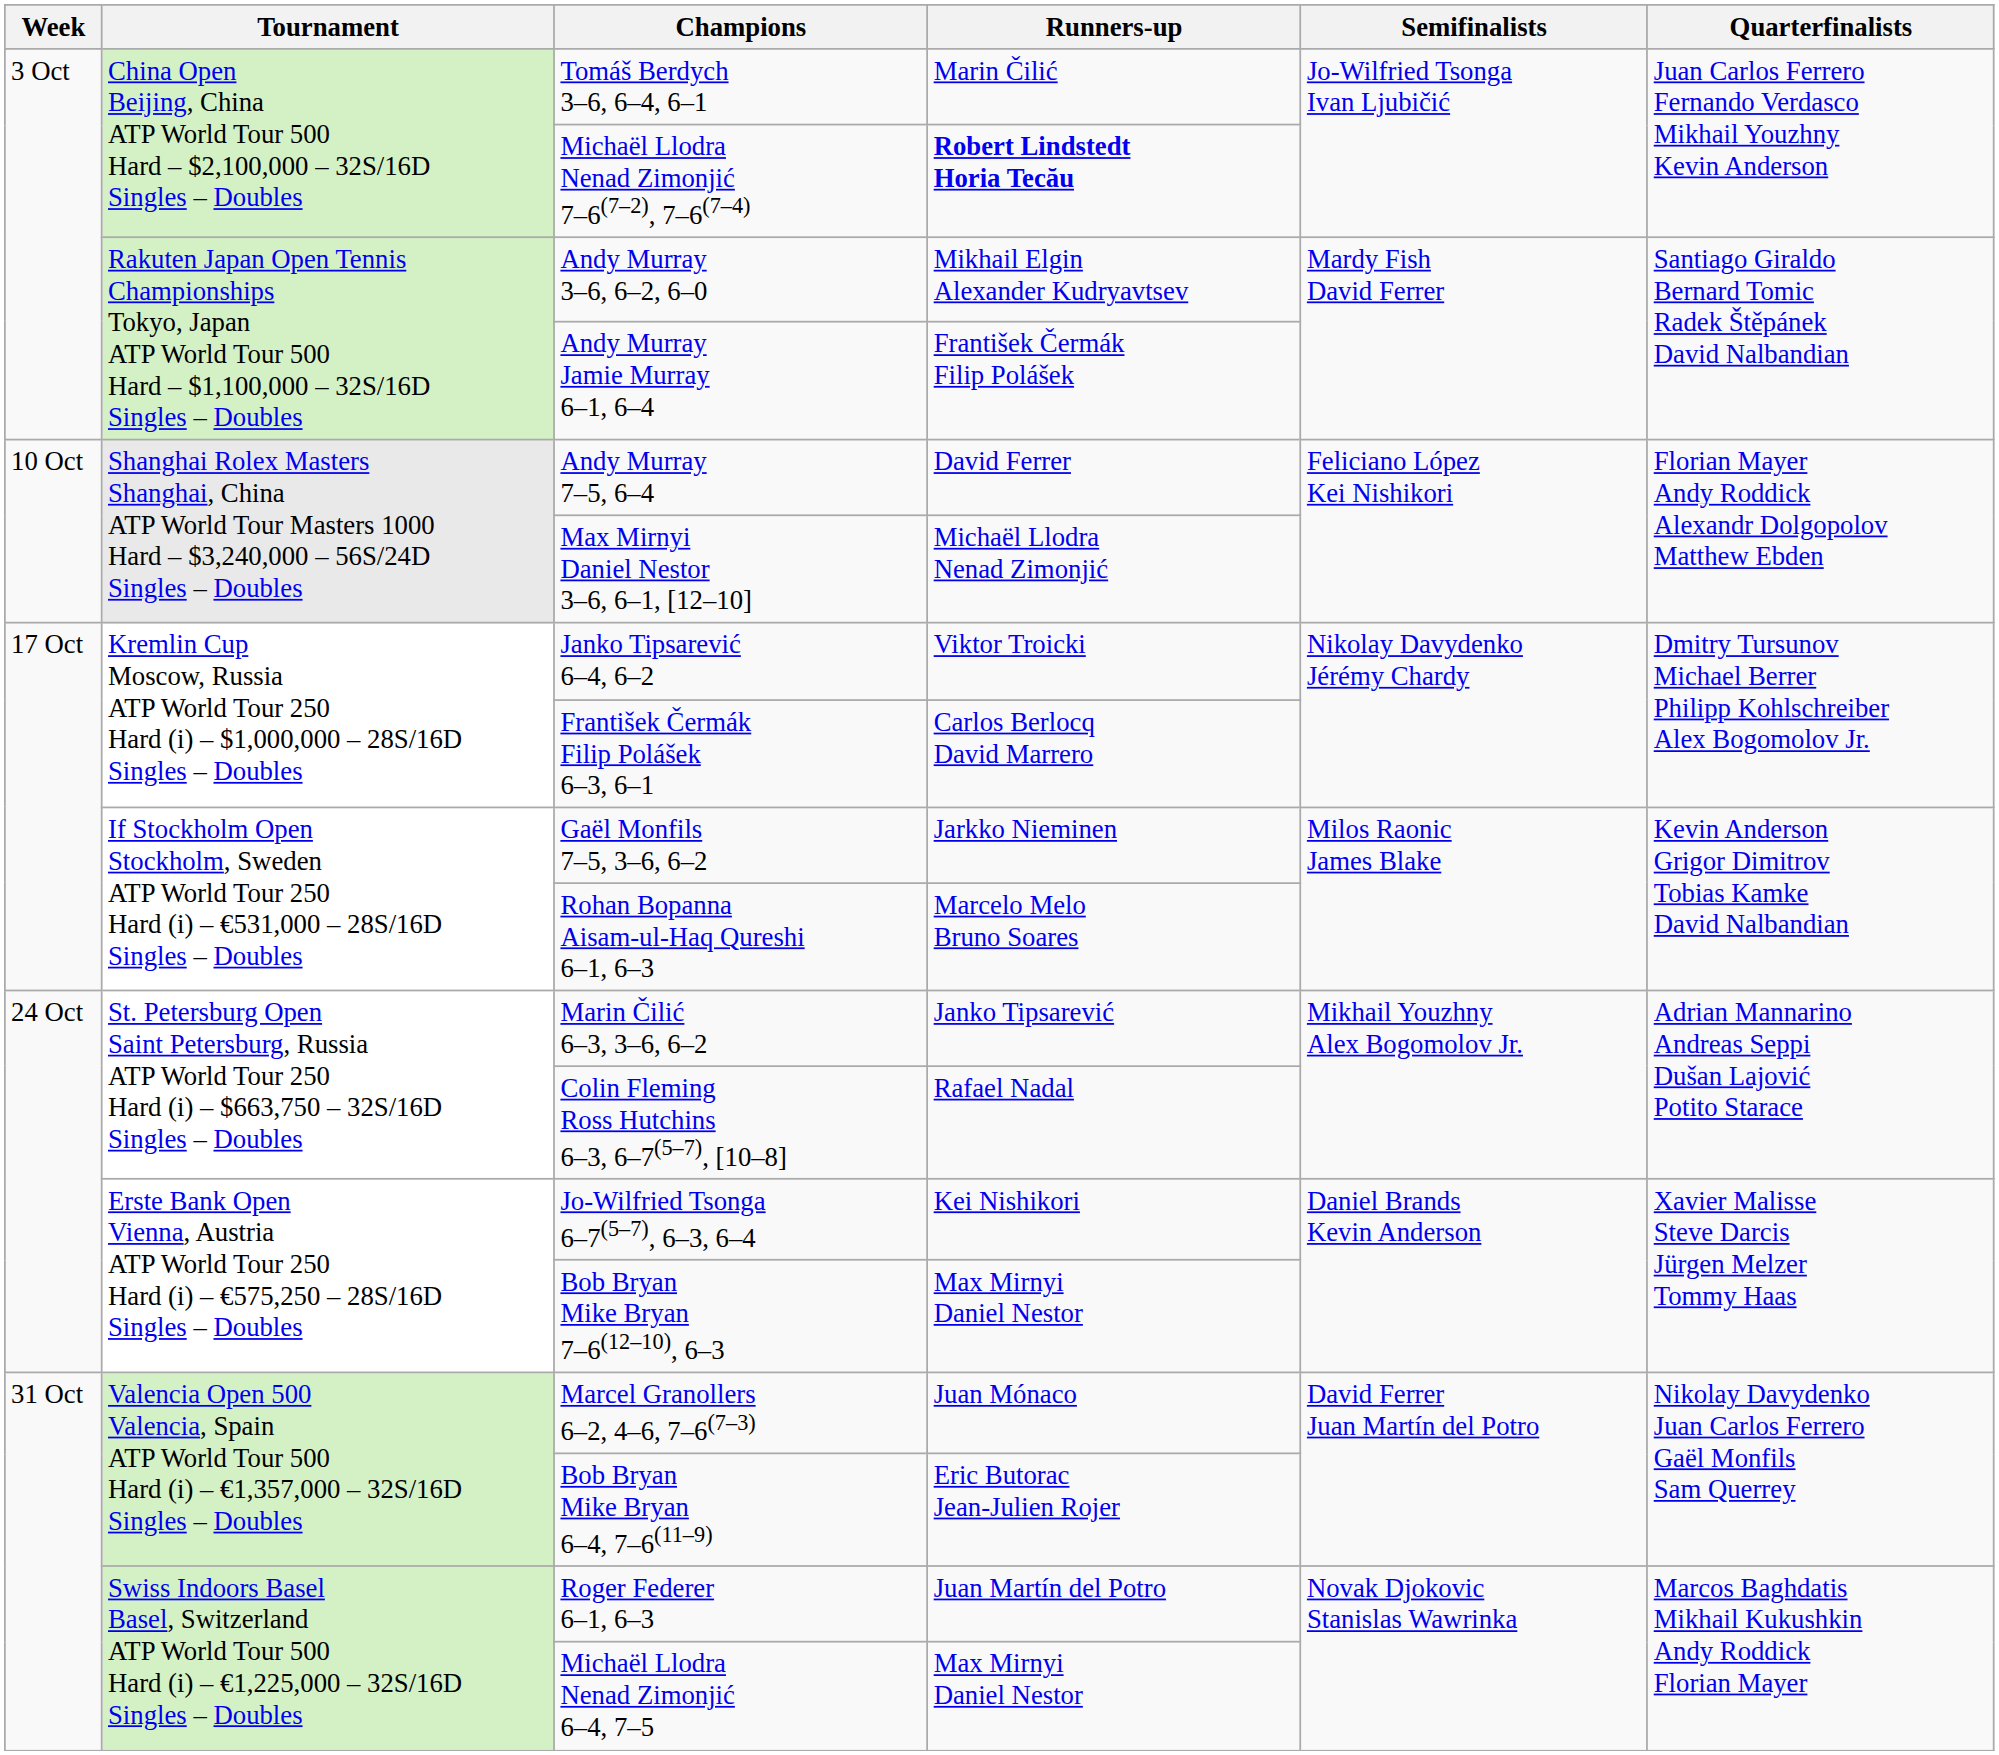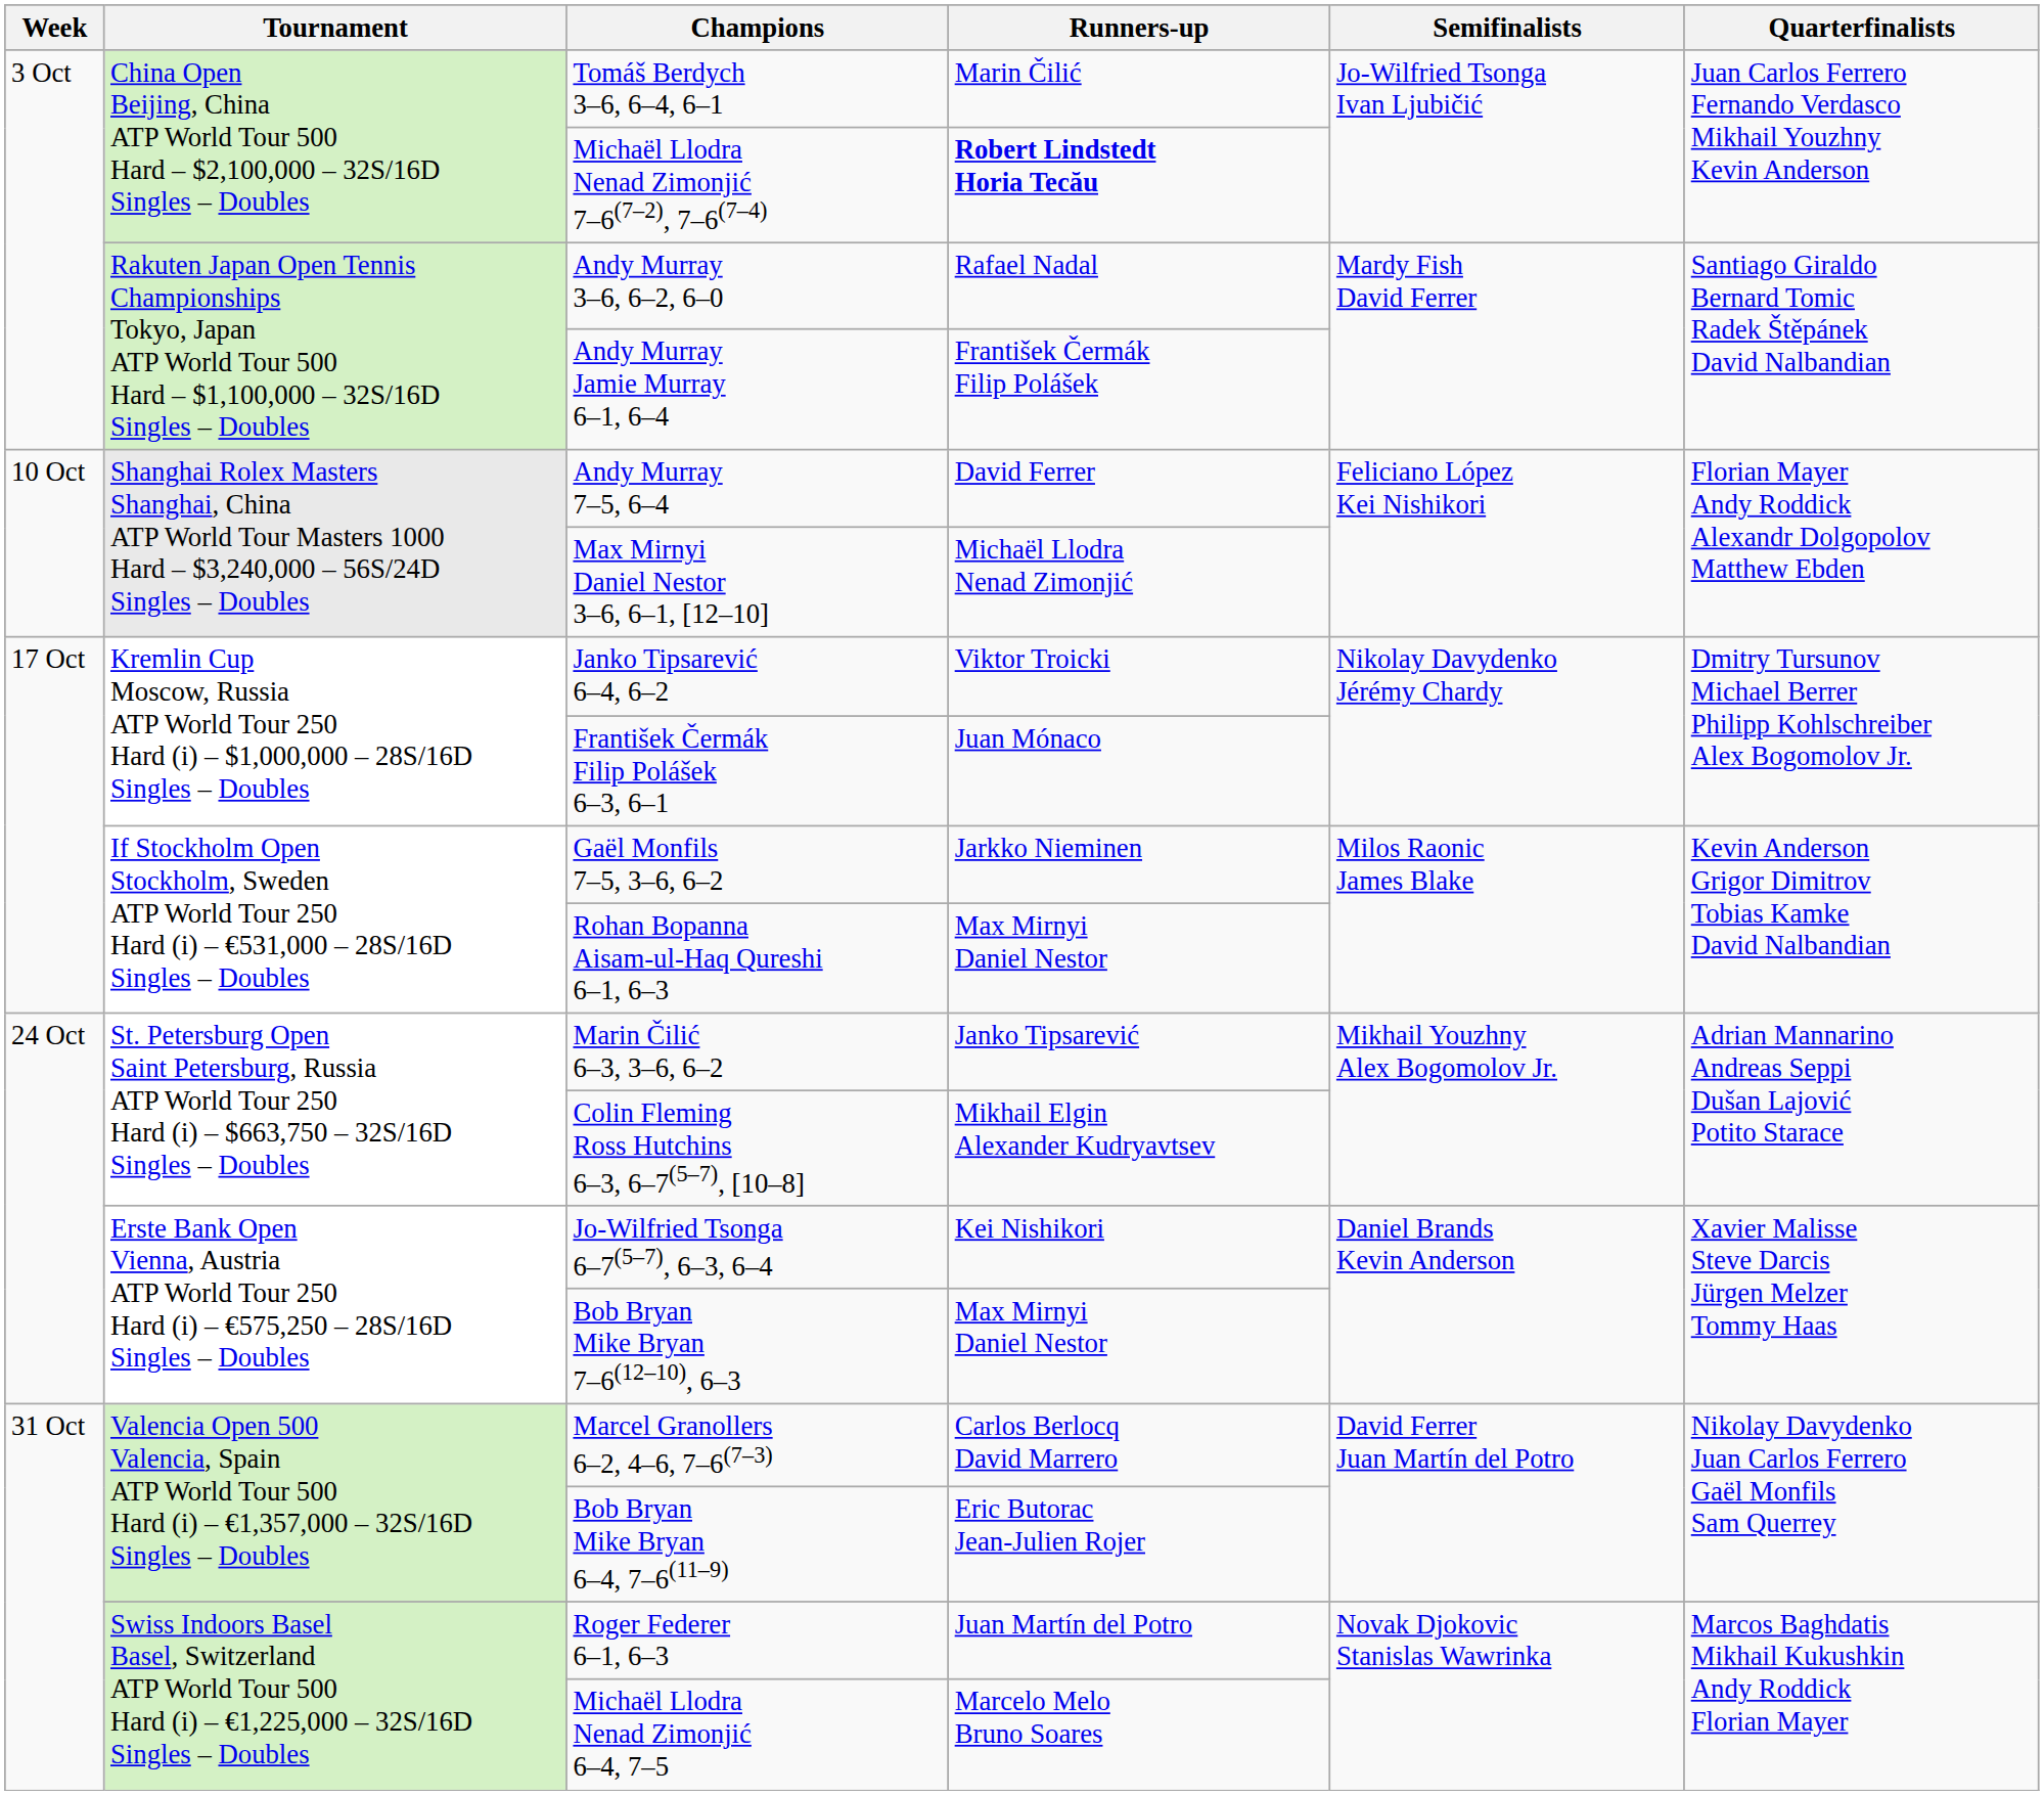 <table class=wikitable style=font-size:95%>
 <tr>
 <th style="width:48px;">Week</th>
 <th style="width:250px;">Tournament</th>
 <th style="width:205px;">Champions</th>
 <th style="width:205px;">Runners-up</th>
 <th style="width:190px;">Semifinalists</th>
 <th style="width:190px;">Quarterfinalists</th>
 </tr>
 <tr valign=top>
 <td rowspan=4>3 Oct</td>
 <td bgcolor=#D4F1C5 rowspan=2><a href='#'>China Open</a><br> <a href='#'>Beijing</a>, China<br>ATP World Tour 500<br>Hard – $2,100,000 – 32S/16D<br><a href='#'>Singles</a> – <a href='#'>Doubles</a></td>
 <td> <a href='#'>Tomáš Berdych</a><br>3–6, 6–4, 6–1</td>
 <td> <a href='#'>Marin Čilić</a></td>
 <td rowspan=2> <a href='#'>Jo-Wilfried Tsonga</a><br> <a href='#'>Ivan Ljubičić</a></td>
 <td rowspan=2> <a href='#'>Juan Carlos Ferrero</a> <br> <a href='#'>Fernando Verdasco</a><br>  <a href='#'>Mikhail Youzhny</a><br>  <a href='#'>Kevin Anderson</a></td>
 </tr>
 <tr valign=top>
 <td> <a href='#'>Michaël Llodra</a><br> <a href='#'>Nenad Zimonjić</a><br>7–6<sup>(7–2)</sup>, 7–6<sup>(7–4)</sup></td>
 <td><strong> <a href='#'>Robert Lindstedt</a><br> <a href='#'>Horia Tecău</a></strong></td>
 </tr>
 <tr valign=top>
 <td bgcolor=#D4F1C5 rowspan=2><a href='#'>Rakuten Japan Open Tennis Championships</a><br> Tokyo, Japan<br>ATP World Tour 500<br>Hard – $1,100,000 – 32S/16D<br><a href='#'>Singles</a> – <a href='#'>Doubles</a></td>
 <td> <a href='#'>Andy Murray</a><br>3–6, 6–2, 6–0</td>
-<td> <a href='#'>Mikhail Elgin</a> <br>  <a href='#'>Alexander Kudryavtsev</a></td>
+<td> <a href='#'>Rafael Nadal</a></td>
 <td rowspan=2> <a href='#'>Mardy Fish</a><br> <a href='#'>David Ferrer</a></td>
 <td rowspan=2> <a href='#'>Santiago Giraldo</a><br> <a href='#'>Bernard Tomic</a><br> <a href='#'>Radek Štěpánek</a><br>  <a href='#'>David Nalbandian</a></td>
 </tr>
 <tr valign=top>
 <td> <a href='#'>Andy Murray</a><br> <a href='#'>Jamie Murray</a><br>6–1, 6–4</td>
 <td> <a href='#'>František Čermák</a><br> <a href='#'>Filip Polášek</a></td>
 </tr>
 <tr valign=top>
 <td rowspan=2>10 Oct</td>
 <td bgcolor=#E9E9E9 rowspan=2><a href='#'>Shanghai Rolex Masters</a><br> <a href='#'>Shanghai</a>, China<br>ATP World Tour Masters 1000<br>Hard – $3,240,000 – 56S/24D<br><a href='#'>Singles</a> – <a href='#'>Doubles</a></td>
 <td> <a href='#'>Andy Murray</a><br>7–5, 6–4</td>
 <td> <a href='#'>David Ferrer</a></td>
 <td rowspan=2> <a href='#'>Feliciano López</a><br>  <a href='#'>Kei Nishikori</a></td>
 <td rowspan=2> <a href='#'>Florian Mayer</a><br> <a href='#'>Andy Roddick</a><br> <a href='#'>Alexandr Dolgopolov</a><br> <a href='#'>Matthew Ebden</a></td>
 </tr>
 <tr valign=top>
 <td> <a href='#'>Max Mirnyi</a><br> <a href='#'>Daniel Nestor</a><br>3–6, 6–1, [12–10]</td>
 <td> <a href='#'>Michaël Llodra</a><br> <a href='#'>Nenad Zimonjić</a></td>
 </tr>
 <tr valign=top>
 <td rowspan=4>17 Oct</td>
 <td bgcolor=#ffffff rowspan=2><a href='#'>Kremlin Cup</a><br> Moscow, Russia<br>ATP World Tour 250<br>Hard (i) – $1,000,000 – 28S/16D<br><a href='#'>Singles</a> – <a href='#'>Doubles</a></td>
 <td> <a href='#'>Janko Tipsarević</a><br>6–4, 6–2</td>
 <td> <a href='#'>Viktor Troicki</a></td>
 <td rowspan=2> <a href='#'>Nikolay Davydenko</a> <br>  <a href='#'>Jérémy Chardy</a></td>
 <td rowspan=2> <a href='#'>Dmitry Tursunov</a><br> <a href='#'>Michael Berrer</a><br> <a href='#'>Philipp Kohlschreiber</a> <br> <a href='#'>Alex Bogomolov Jr.</a></td>
 </tr>
 <tr valign=top>
 <td> <a href='#'>František Čermák</a> <br>  <a href='#'>Filip Polášek</a> <br>6–3, 6–1</td>
-<td> <a href='#'>Carlos Berlocq</a> <br>  <a href='#'>David Marrero</a></td>
+<td> <a href='#'>Juan Mónaco</a></td>
 </tr>
 <tr valign=top>
 <td bgcolor=#ffffff rowspan=2><a href='#'>If Stockholm Open</a><br> <a href='#'>Stockholm</a>, Sweden<br>ATP World Tour 250<br>Hard (i) – €531,000 – 28S/16D<br><a href='#'>Singles</a> – <a href='#'>Doubles</a></td>
 <td> <a href='#'>Gaël Monfils</a><br>7–5, 3–6, 6–2</td>
 <td> <a href='#'>Jarkko Nieminen</a></td>
 <td rowspan=2> <a href='#'>Milos Raonic</a> <br>  <a href='#'>James Blake</a></td>
 <td rowspan=2> <a href='#'>Kevin Anderson</a><br> <a href='#'>Grigor Dimitrov</a><br> <a href='#'>Tobias Kamke</a><br> <a href='#'>David Nalbandian</a></td>
 </tr>
 <tr valign=top>
 <td> <a href='#'>Rohan Bopanna</a> <br>  <a href='#'>Aisam-ul-Haq Qureshi</a><br>6–1, 6–3</td>
-<td> <a href='#'>Marcelo Melo</a> <br>  <a href='#'>Bruno Soares</a></td>
+<td> <a href='#'>Max Mirnyi</a><br> <a href='#'>Daniel Nestor</a></td>
 </tr>
 <tr valign=top>
 <td rowspan=4>24 Oct</td>
 <td bgcolor=#ffffff rowspan=2><a href='#'>St. Petersburg Open</a><br> <a href='#'>Saint Petersburg</a>, Russia<br>ATP World Tour 250<br>Hard (i) – $663,750 – 32S/16D<br><a href='#'>Singles</a> – <a href='#'>Doubles</a></td>
 <td> <a href='#'>Marin Čilić</a><br>6–3, 3–6, 6–2</td>
 <td> <a href='#'>Janko Tipsarević</a></td>
 <td rowspan=2> <a href='#'>Mikhail Youzhny</a><br>  <a href='#'>Alex Bogomolov Jr.</a></td>
 <td rowspan=2> <a href='#'>Adrian Mannarino</a> <br>  <a href='#'>Andreas Seppi</a> <br>  <a href='#'>Dušan Lajović</a><br> <a href='#'>Potito Starace</a></td>
 </tr>
 <tr valign=top>
 <td> <a href='#'>Colin Fleming</a> <br>  <a href='#'>Ross Hutchins</a><br> 6–3, 6–7<sup>(5–7)</sup>, [10–8]</td>
-<td> <a href='#'>Rafael Nadal</a></td>
+<td> <a href='#'>Mikhail Elgin</a> <br>  <a href='#'>Alexander Kudryavtsev</a></td>
 </tr>
 <tr valign=top>
 <td bgcolor=#ffffff rowspan=2><a href='#'>Erste Bank Open</a><br> <a href='#'>Vienna</a>, Austria<br>ATP World Tour 250<br>Hard (i) – €575,250 – 28S/16D<br><a href='#'>Singles</a> – <a href='#'>Doubles</a></td>
 <td> <a href='#'>Jo-Wilfried Tsonga</a> <br> 6–7<sup>(5–7)</sup>, 6–3, 6–4</td>
 <td> <a href='#'>Kei Nishikori</a></td>
 <td rowspan=2> <a href='#'>Daniel Brands</a> <br>  <a href='#'>Kevin Anderson</a></td>
 <td rowspan=2> <a href='#'>Xavier Malisse</a><br> <a href='#'>Steve Darcis</a><br>  <a href='#'>Jürgen Melzer</a><br> <a href='#'>Tommy Haas</a></td>
 </tr>
 <tr valign=top>
 <td> <a href='#'>Bob Bryan</a> <br>  <a href='#'>Mike Bryan</a><br> 7–6<sup>(12–10)</sup>, 6–3</td>
 <td> <a href='#'>Max Mirnyi</a> <br>  <a href='#'>Daniel Nestor</a></td>
 </tr>
 <tr valign=top>
 <td rowspan=4>31 Oct</td>
 <td bgcolor=#D4F1C5 rowspan=2><a href='#'>Valencia Open 500</a><br> <a href='#'>Valencia</a>, Spain<br>ATP World Tour 500<br>Hard (i) – €1,357,000 – 32S/16D<br><a href='#'>Singles</a> – <a href='#'>Doubles</a></td>
 <td> <a href='#'>Marcel Granollers</a><br>6–2, 4–6, 7–6<sup>(7–3)</sup></td>
-<td> <a href='#'>Juan Mónaco</a></td>
+<td> <a href='#'>Carlos Berlocq</a> <br>  <a href='#'>David Marrero</a></td>
 <td rowspan=2> <a href='#'>David Ferrer</a><br> <a href='#'>Juan Martín del Potro</a></td>
 <td rowspan=2> <a href='#'>Nikolay Davydenko</a><br> <a href='#'>Juan Carlos Ferrero</a><br> <a href='#'>Gaël Monfils</a><br> <a href='#'>Sam Querrey</a></td>
 </tr>
 <tr valign=top>
 <td> <a href='#'>Bob Bryan</a><br> <a href='#'>Mike Bryan</a><br>6–4, 7–6<sup>(11–9)</sup></td>
 <td> <a href='#'>Eric Butorac</a> <br>  <a href='#'>Jean-Julien Rojer</a></td>
 </tr>
 <tr valign=top>
 <td bgcolor=#D4F1C5 rowspan=2><a href='#'>Swiss Indoors Basel</a><br> <a href='#'>Basel</a>, Switzerland<br>ATP World Tour 500<br>Hard (i) – €1,225,000 – 32S/16D<br><a href='#'>Singles</a> – <a href='#'>Doubles</a></td>
 <td> <a href='#'>Roger Federer</a><br>6–1, 6–3</td>
 <td> <a href='#'>Juan Martín del Potro</a></td>
 <td rowspan=2> <a href='#'>Novak Djokovic</a><br> <a href='#'>Stanislas Wawrinka</a></td>
 <td rowspan=2> <a href='#'>Marcos Baghdatis</a><br> <a href='#'>Mikhail Kukushkin</a><br> <a href='#'>Andy Roddick</a><br> <a href='#'>Florian Mayer</a></td>
 </tr>
 <tr valign=top>
 <td> <a href='#'>Michaël Llodra</a><br> <a href='#'>Nenad Zimonjić</a><br>6–4, 7–5</td>
-<td> <a href='#'>Max Mirnyi</a><br> <a href='#'>Daniel Nestor</a></td>
+<td> <a href='#'>Marcelo Melo</a> <br>  <a href='#'>Bruno Soares</a></td>
 </tr>
 </table>
